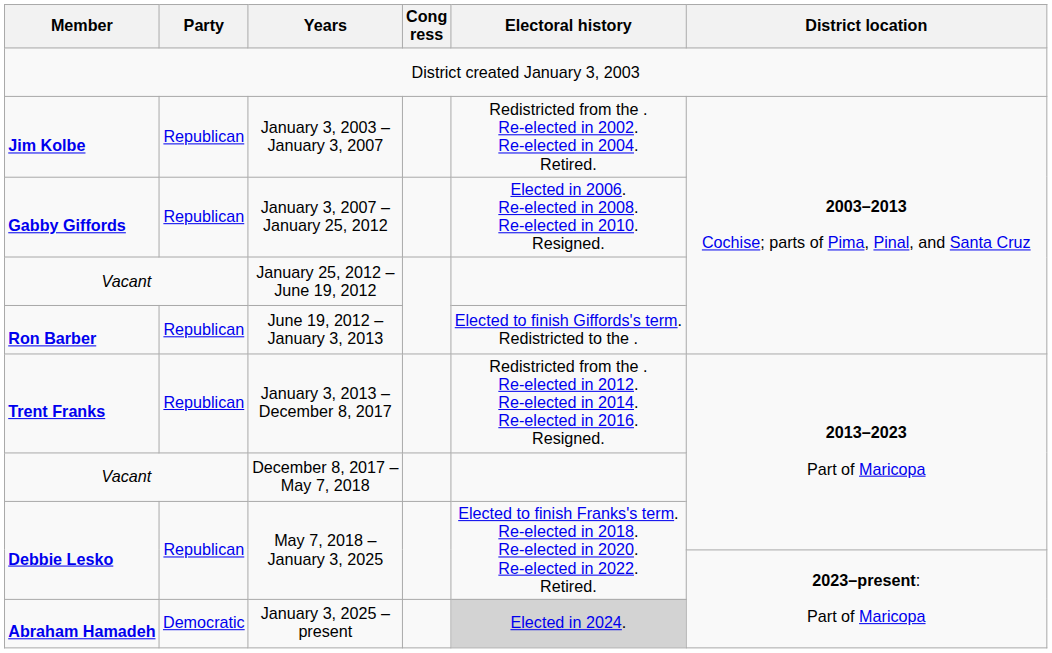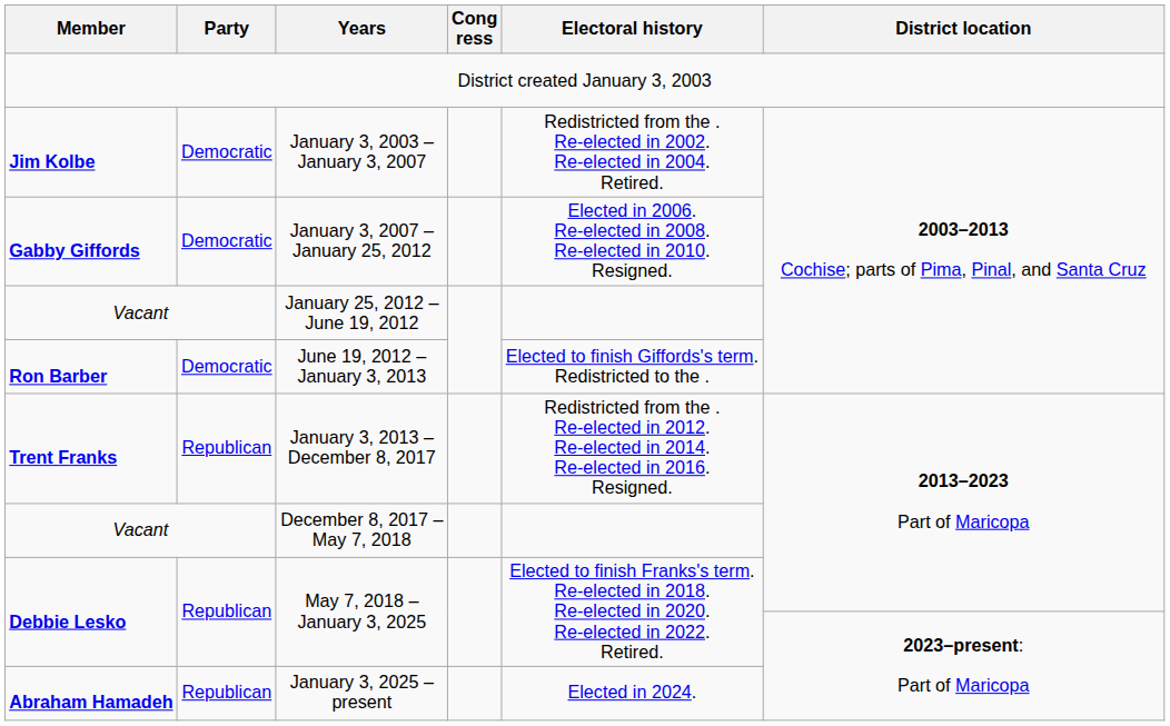 <table class=wikitable style="text-align:center">
 <tr>
 <th>Member<br></th>
 <th>Party</th>
 <th>Years</th>
 <th>Cong<br>ress</th>
 <th>Electoral history</th>
 <th width=350>District location</th>
 </tr>
 <tr style="height:3em">
 <td colspan=6>District created January 3, 2003</td>
 </tr>
 <tr style="height:3em">
 <td align=left><br><strong><a href='#'>Jim Kolbe</a></strong><br></td>
-<td><a href='#'>Republican</a></td>
+<td><a href='#'>Democratic</a></td>
 <td nowrap>January 3, 2003 –<br>January 3, 2007</td>
 <td></td>
 <td>Redistricted from the .<br><a href='#'>Re-elected in 2002</a>.<br><a href='#'>Re-elected in 2004</a>.<br>Retired.</td>
 <td rowspan=4><strong>2003–2013</strong><br><br><a href='#'>Cochise</a>; parts of <a href='#'>Pima</a>, <a href='#'>Pinal</a>, and <a href='#'>Santa Cruz</a></td>
 </tr>
 <tr style="height:3em">
 <td align=left><br><strong><a href='#'>Gabby Giffords</a></strong><br></td>
-<td><a href='#'>Republican</a></td>
+<td><a href='#'>Democratic</a></td>
 <td nowrap>January 3, 2007 –<br>January 25, 2012</td>
 <td></td>
 <td><a href='#'>Elected in 2006</a>.<br><a href='#'>Re-elected in 2008</a>.<br><a href='#'>Re-elected in 2010</a>.<br>Resigned.</td>
 </tr>
 <tr style="height:3em">
 <td colspan=2><em>Vacant</em></td>
 <td nowrap>January 25, 2012 –<br>June 19, 2012</td>
 <td rowspan=2></td>
 </tr>
 <tr style="height:3em">
 <td align=left><br><strong><a href='#'>Ron Barber</a></strong><br></td>
-<td><a href='#'>Republican</a></td>
+<td><a href='#'>Democratic</a></td>
 <td nowrap>June 19, 2012 –<br>January 3, 2013</td>
 <td><a href='#'>Elected to finish Giffords's term</a>.<br>Redistricted to the .</td>
 </tr>
 <tr style="height:3em">
 <td align=left><br><strong><a href='#'>Trent Franks</a></strong><br></td>
 <td><a href='#'>Republican</a></td>
 <td nowrap>January 3, 2013 –<br>December 8, 2017</td>
 <td></td>
 <td>Redistricted from the .<br><a href='#'>Re-elected in 2012</a>.<br><a href='#'>Re-elected in 2014</a>.<br><a href='#'>Re-elected in 2016</a>.<br>Resigned.</td>
 <td rowspan=3><strong>2013–2023</strong><br><br>Part of <a href='#'>Maricopa</a></td>
 </tr>
 <tr style="height:3em">
 <td colspan=2><em>Vacant</em></td>
 <td nowrap>December 8, 2017 –<br>May 7, 2018</td>
 <td></td>
 </tr>
 <tr style="height:3em">
 <td rowspan=2 align=left><br><strong><a href='#'>Debbie Lesko</a></strong><br></td>
 <td rowspan=2 ><a href='#'>Republican</a></td>
 <td rowspan=2 nowrap>May 7, 2018 –<br>January 3, 2025</td>
 <td rowspan=2></td>
 <td rowspan=2><a href='#'>Elected to finish Franks's term</a>.<br><a href='#'>Re-elected in 2018</a>.<br><a href='#'>Re-elected in 2020</a>.<br><a href='#'>Re-elected in 2022</a>.<br> Retired.</td>
 </tr>
 <tr style="height:3em">
 <td rowspan=2><strong>2023–present</strong>:<br><br>Part of <a href='#'>Maricopa</a></td>
 </tr>
 <tr style="height:3em">
 <td align=left><br><strong><a href='#'>Abraham Hamadeh</a></strong><br></td>
-<td><a href='#'>Democratic</a></td>
+<td><a href='#'>Republican</a></td>
 <td nowrap>January 3, 2025 –<br>present</td>
 <td></td>
-<td style="background: lightgrey;"><a href='#'>Elected in 2024</a>.</td>
+<td><a href='#'>Elected in 2024</a>.</td>
 </tr>
 </table>
